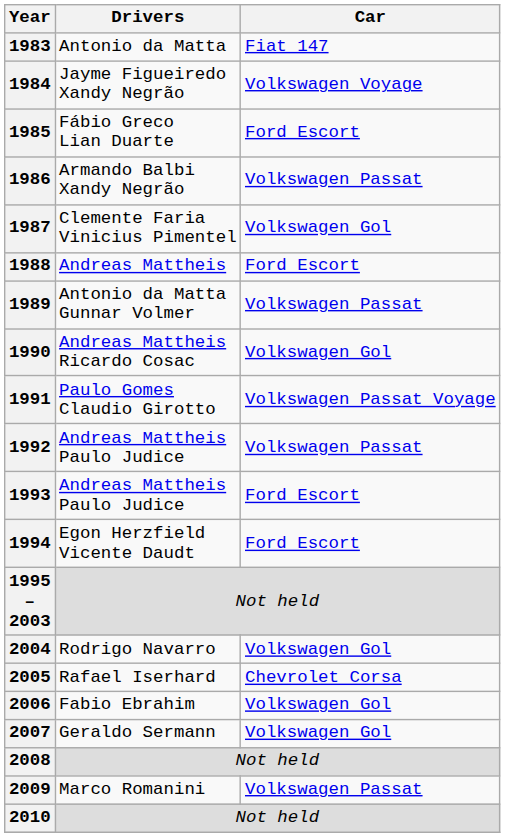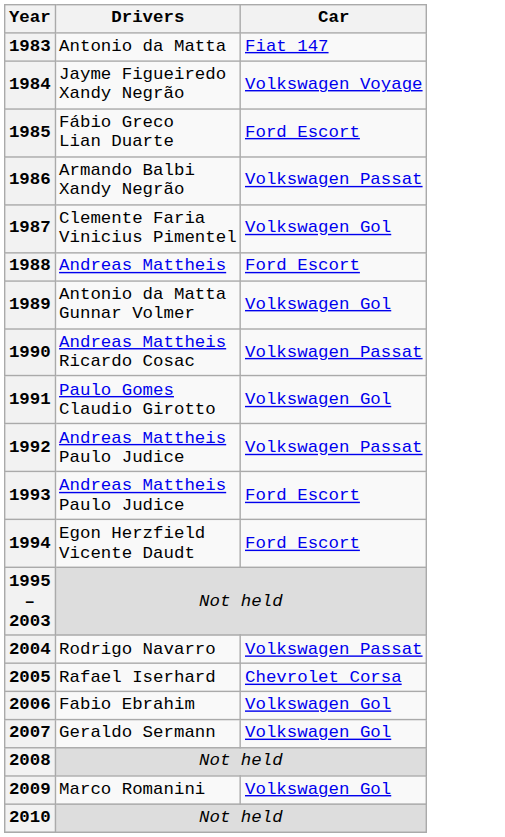 <table class="wikitable" style="font-size: 95%;">
 <tr>
 <th>Year</th>
 <th>Drivers</th>
 <th>Car</th>
 </tr>
 <tr>
 <th>1983</th>
 <td>Antonio da Matta</td>
 <td><a href='#'>Fiat 147</a></td>
 </tr>
 <tr>
 <th>1984</th>
 <td>Jayme Figueiredo<br>Xandy Negrão</td>
 <td><a href='#'>Volkswagen Voyage</a></td>
 </tr>
 <tr>
 <th>1985</th>
 <td>Fábio Greco<br>Lian Duarte</td>
 <td><a href='#'>Ford Escort</a></td>
 </tr>
 <tr>
 <th>1986</th>
 <td>Armando Balbi<br> Xandy Negrão</td>
 <td><a href='#'>Volkswagen Passat</a></td>
 </tr>
 <tr>
 <th>1987</th>
 <td>Clemente Faria<br>Vinicius Pimentel</td>
 <td><a href='#'>Volkswagen Gol</a></td>
 </tr>
 <tr>
 <th>1988</th>
 <td><a href='#'>Andreas Mattheis</a></td>
 <td><a href='#'>Ford Escort</a></td>
 </tr>
 <tr>
 <th>1989</th>
 <td>Antonio da Matta<br>Gunnar Volmer</td>
-<td><a href='#'>Volkswagen Passat</a></td>
+<td><a href='#'>Volkswagen Gol</a></td>
 </tr>
 <tr>
 <th>1990</th>
 <td><a href='#'>Andreas Mattheis</a><br> Ricardo Cosac</td>
-<td><a href='#'>Volkswagen Gol</a></td>
+<td><a href='#'>Volkswagen Passat</a></td>
 </tr>
 <tr>
 <th>1991</th>
 <td><a href='#'>Paulo Gomes</a><br>Claudio Girotto</td>
-<td><a href='#'>Volkswagen Passat Voyage</a></td>
+<td><a href='#'>Volkswagen Gol</a></td>
 </tr>
 <tr>
 <th>1992</th>
 <td><a href='#'>Andreas Mattheis</a><br> Paulo Judice</td>
 <td><a href='#'>Volkswagen Passat</a></td>
 </tr>
 <tr>
 <th>1993</th>
 <td><a href='#'>Andreas Mattheis</a><br> Paulo Judice</td>
 <td><a href='#'>Ford Escort</a></td>
 </tr>
 <tr>
 <th>1994</th>
 <td>Egon Herzfield<br>Vicente Daudt</td>
 <td><a href='#'>Ford Escort</a></td>
 </tr>
 <tr style="background:#DDDDDD;">
 <th>1995<br>–<br>2003</th>
 <td align=center colspan=4><em>Not held</em></td>
 </tr>
 <tr>
 <th>2004</th>
 <td>Rodrigo Navarro</td>
-<td><a href='#'>Volkswagen Gol</a></td>
+<td><a href='#'>Volkswagen Passat</a></td>
 </tr>
 <tr>
 <th>2005</th>
 <td>Rafael Iserhard</td>
 <td><a href='#'>Chevrolet Corsa</a></td>
 </tr>
 <tr>
 <th>2006</th>
 <td>Fabio Ebrahim</td>
 <td><a href='#'>Volkswagen Gol</a></td>
 </tr>
 <tr>
 <th>2007</th>
 <td>Geraldo Sermann</td>
 <td><a href='#'>Volkswagen Gol</a></td>
 </tr>
 <tr style="background:#DDDDDD;">
 <th>2008</th>
 <td align=center colspan=4><em>Not held</em></td>
 </tr>
 <tr>
 <th>2009</th>
 <td>Marco Romanini</td>
-<td><a href='#'>Volkswagen Passat</a></td>
+<td><a href='#'>Volkswagen Gol</a></td>
 </tr>
 <tr style="background:#DDDDDD;">
 <th>2010</th>
 <td align=center colspan=4><em>Not held</em></td>
 </tr>
 <tr>
 </tr>
 </table>
